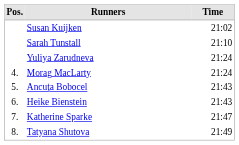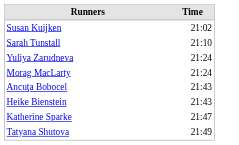 <table cellspacing="0" cellpadding="3" style="border:1px solid #AAAAAA;font-size:90%">
 <tr bgcolor="#E4E4E4">
-<th style="border-bottom:1px solid #AAAAAA" width=10>Pos.</th>
 <th style="border-bottom:1px solid #AAAAAA" width=250>Runners</th>
 <th style="border-bottom:1px solid #AAAAAA" width=60>Time</th>
 </tr>
 <tr align="center">
-<td align="center"></td>
 <td align="left"> <a href='#'>Susan Kuijken</a></td>
 <td align="right">21:02</td>
 </tr>
 <tr align="center">
-<td align="center"></td>
 <td align="left"> <a href='#'>Sarah Tunstall</a></td>
 <td align="right">21:10</td>
 </tr>
 <tr align="center">
-<td align="center"></td>
 <td align="left"> <a href='#'>Yuliya Zarudneva</a></td>
 <td align="right">21:24</td>
 </tr>
 <tr align="center">
-<td align="center">4.</td>
 <td align="left"> <a href='#'>Morag MacLarty</a></td>
 <td align="right">21:24</td>
 </tr>
 <tr align="center">
-<td align="center">5.</td>
 <td align="left"> <a href='#'>Ancuţa Bobocel</a></td>
 <td align="right">21:43</td>
 </tr>
 <tr align="center">
-<td align="center">6.</td>
 <td align="left"> <a href='#'>Heike Bienstein</a></td>
 <td align="right">21:43</td>
 </tr>
 <tr align="center">
-<td align="center">7.</td>
 <td align="left"> <a href='#'>Katherine Sparke</a></td>
 <td align="right">21:47</td>
 </tr>
 <tr align="center">
-<td align="center">8.</td>
 <td align="left"> <a href='#'>Tatyana Shutova</a></td>
 <td align="right">21:49</td>
 </tr>
 </table>
